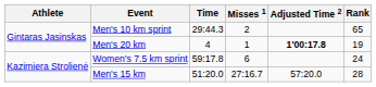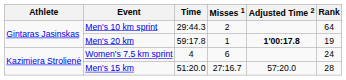 <table class="wikitable" style="font-size:90%">
 <tr>
 <th>Athlete</th>
 <th>Event</th>
 <th>Time</th>
 <th>Misses <sup>1</sup></th>
 <th>Adjusted Time <sup>2</sup></th>
 <th>Rank</th>
 </tr>
 <tr>
 <td rowspan="2"><a href='#'>Gintaras Jasinskas</a></td>
 <td><a href='#'>Men's 10 km sprint</a></td>
 <td align="center">29:44.3</td>
 <td align="center">2</td>
 <td></td>
-<td align="center">65</td>
+<td align="center">64</td>
 </tr>
 <tr>
 <td><a href='#'>Men's 20 km</a></td>
-<td align="center">4</td>
+<td align="center">59:17.8</td>
 <td align="center">1</td>
 <td align="center"><strong>1'00:17.8</strong></td>
 <td align="center">19</td>
 </tr>
 <tr>
 <td rowspan="2"><a href='#'>Kazimiera Strolienė</a></td>
 <td><a href='#'>Women's 7.5 km sprint</a></td>
-<td align="center">59:17.8</td>
+<td align="center">4</td>
 <td align="center">6</td>
 <td></td>
 <td align="center">24</td>
 </tr>
 <tr>
 <td><a href='#'>Men's 15 km</a></td>
 <td align="center">51:20.0</td>
 <td align="center">27:16.7</td>
 <td align="center">57:20.0</td>
 <td align="center">28</td>
 </tr>
 </table>
